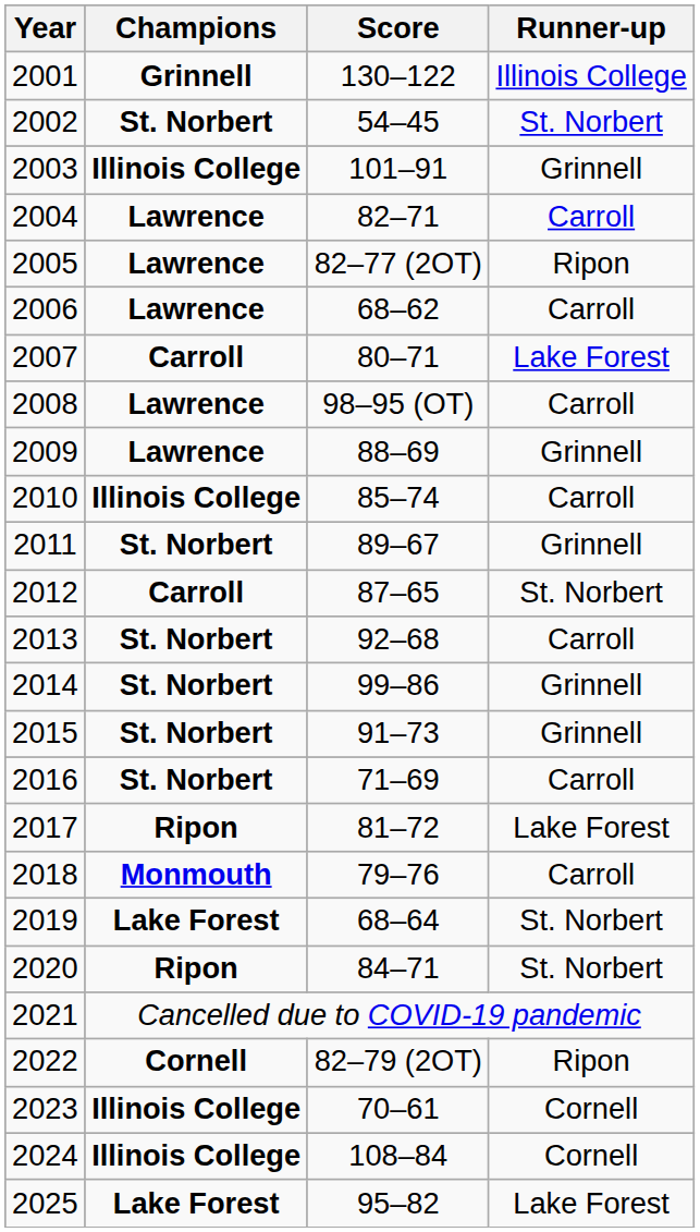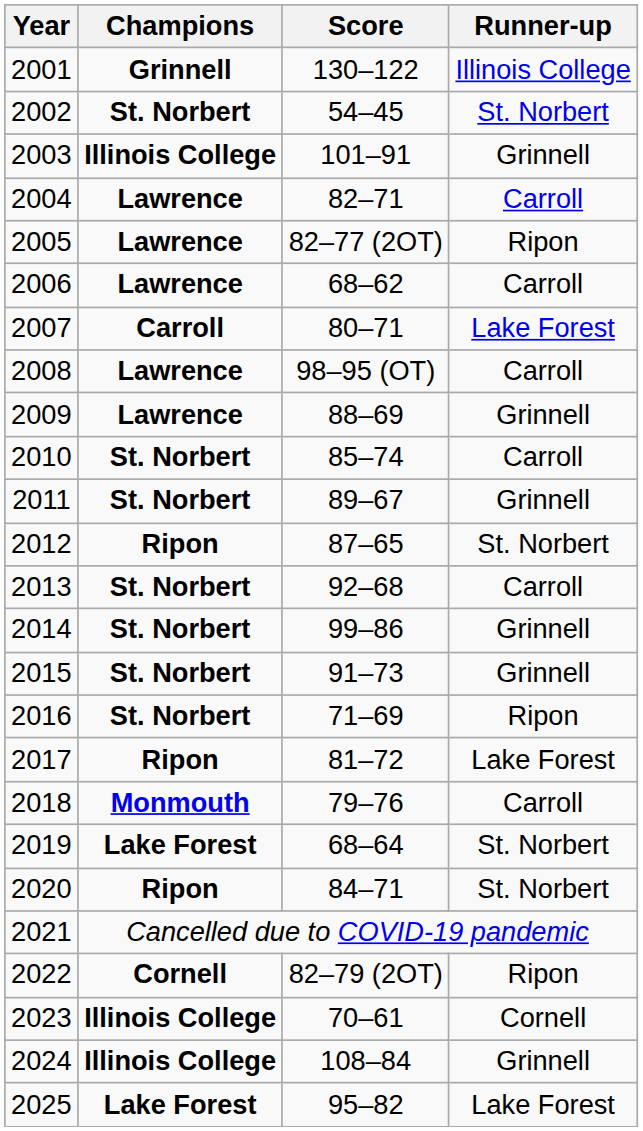 <table class="wikitable sortable">
 <tr>
 <th>Year</th>
 <th>Champions</th>
 <th>Score</th>
 <th>Runner-up</th>
 </tr>
 <tr align=center>
 <td>2001</td>
 <td><strong>Grinnell</strong></td>
 <td>130–122</td>
 <td><a href='#'>Illinois College</a></td>
 </tr>
 <tr align=center>
 <td>2002</td>
 <td><strong>St. Norbert</strong></td>
 <td>54–45</td>
 <td><a href='#'>St. Norbert</a></td>
 </tr>
 <tr align=center>
 <td>2003</td>
 <td><strong>Illinois College</strong></td>
 <td>101–91</td>
 <td>Grinnell</td>
 </tr>
 <tr align=center>
 <td>2004</td>
 <td><strong>Lawrence</strong></td>
 <td>82–71</td>
 <td><a href='#'>Carroll</a></td>
 </tr>
 <tr align=center>
 <td>2005</td>
 <td><strong>Lawrence</strong></td>
 <td>82–77 (2OT)</td>
 <td>Ripon</td>
 </tr>
 <tr align=center>
 <td>2006</td>
 <td><strong>Lawrence</strong></td>
 <td>68–62</td>
 <td>Carroll</td>
 </tr>
 <tr align=center>
 <td>2007</td>
 <td><strong>Carroll</strong></td>
 <td>80–71</td>
 <td><a href='#'>Lake Forest</a></td>
 </tr>
 <tr align=center>
 <td>2008</td>
 <td><strong>Lawrence</strong></td>
 <td>98–95 (OT)</td>
 <td>Carroll</td>
 </tr>
 <tr align=center>
 <td>2009</td>
 <td><strong>Lawrence</strong></td>
 <td>88–69</td>
 <td>Grinnell</td>
 </tr>
 <tr align=center>
 <td>2010</td>
-<td><strong>Illinois College</strong></td>
+<td><strong>St. Norbert</strong></td>
 <td>85–74</td>
 <td>Carroll</td>
 </tr>
 <tr align=center>
 <td>2011</td>
 <td><strong>St. Norbert</strong></td>
 <td>89–67</td>
 <td>Grinnell</td>
 </tr>
 <tr align=center>
 <td>2012</td>
-<td><strong>Carroll</strong></td>
+<td><strong>Ripon</strong></td>
 <td>87–65</td>
 <td>St. Norbert</td>
 </tr>
 <tr align=center>
 <td>2013</td>
 <td><strong>St. Norbert</strong></td>
 <td>92–68</td>
 <td>Carroll</td>
 </tr>
 <tr align=center>
 <td>2014</td>
 <td><strong>St. Norbert</strong></td>
 <td>99–86</td>
 <td>Grinnell</td>
 </tr>
 <tr align=center>
 <td>2015</td>
 <td><strong>St. Norbert</strong></td>
 <td>91–73</td>
 <td>Grinnell</td>
 </tr>
 <tr align=center>
 <td>2016</td>
 <td><strong>St. Norbert</strong></td>
 <td>71–69</td>
-<td>Carroll</td>
+<td>Ripon</td>
 </tr>
 <tr align=center>
 <td>2017</td>
 <td><strong>Ripon</strong></td>
 <td>81–72</td>
 <td>Lake Forest</td>
 </tr>
 <tr align=center>
 <td>2018</td>
 <td><strong><a href='#'>Monmouth</a></strong></td>
 <td>79–76</td>
 <td>Carroll</td>
 </tr>
 <tr align=center>
 <td>2019</td>
 <td><strong>Lake Forest</strong></td>
 <td>68–64</td>
 <td>St. Norbert</td>
 </tr>
 <tr align=center>
 <td>2020</td>
 <td><strong>Ripon</strong></td>
 <td>84–71</td>
 <td>St. Norbert</td>
 </tr>
 <tr align=center>
 <td>2021</td>
 <td colspan=3><em>Cancelled due to <a href='#'>COVID-19 pandemic</a></em></td>
 </tr>
 <tr align=center>
 <td>2022</td>
 <td><strong>Cornell</strong></td>
 <td>82–79 (2OT)</td>
 <td>Ripon</td>
 </tr>
 <tr align=center>
 <td>2023</td>
 <td><strong>Illinois College</strong></td>
 <td>70–61</td>
 <td>Cornell</td>
 </tr>
 <tr align=center>
 <td>2024</td>
 <td><strong>Illinois College</strong></td>
 <td>108–84</td>
-<td>Cornell</td>
+<td>Grinnell</td>
 </tr>
 <tr align=center>
 <td>2025</td>
 <td><strong>Lake Forest</strong></td>
 <td>95–82</td>
 <td>Lake Forest</td>
 </tr>
 </table>
